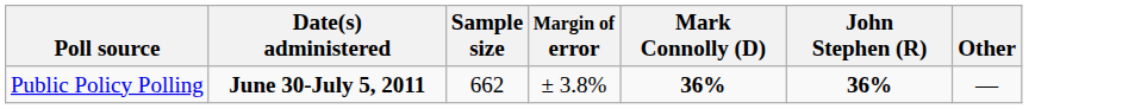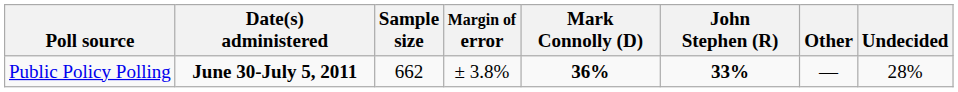 <table class="wikitable">
 <tr valign= bottom>
 <th>Poll source</th>
 <th style="width:160px;">Date(s)<br>administered</th>
 <th class=small>Sample<br>size</th>
 <th><small>Margin of</small><br>error</th>
 <th style="width:110px;">Mark<br>Connolly (D)</th>
 <th style="width:110px;">John<br>Stephen (R)</th>
 <th>Other</th>
+<th>Undecided</th>
 </tr>
 <tr>
 <td><a href='#'>Public Policy Polling</a></td>
 <td align=center><strong>June 30-July 5, 2011</strong></td>
 <td align=center>662</td>
 <td align=center>± 3.8%</td>
 <td align=center><strong>36%</strong></td>
-<td align=center><strong>36%</strong></td>
+<td align=center><strong>33%</strong></td>
 <td align=center>—</td>
+<td align=center>28%</td>
 </tr>
 </table>
